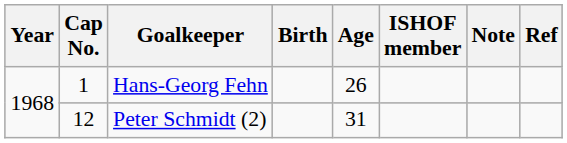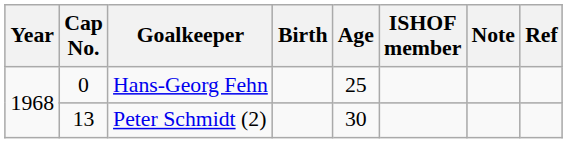 <table class="wikitable sortable" style="text-align: center; font-size: 90%; margin-left: 1em;">
 <tr>
 <th>Year</th>
 <th class="unsortable">Cap<br>No.</th>
 <th>Goalkeeper</th>
 <th>Birth</th>
 <th>Age</th>
 <th>ISHOF<br>member</th>
 <th>Note</th>
 <th class="unsortable">Ref</th>
 </tr>
 <tr>
 <td rowspan="2" style="text-align: left;">1968</td>
-<td>1</td>
+<td>0</td>
 <td style="text-align: left;" data-sort-value="Fehn, Hans-Georg"><a href='#'>Hans-Georg Fehn</a></td>
 <td></td>
-<td>26</td>
+<td>25</td>
 <td></td>
 <td style="text-align: left;"></td>
 <td></td>
 </tr>
 <tr>
-<td>12</td>
+<td>13</td>
 <td style="text-align: left;" data-sort-value="Schmidt, Peter"><a href='#'>Peter Schmidt</a> (2)</td>
 <td></td>
-<td>31</td>
+<td>30</td>
 <td></td>
 <td style="text-align: left;"></td>
 <td></td>
 </tr>
 </table>
